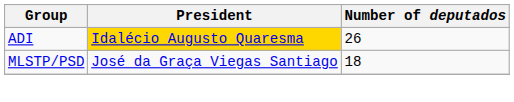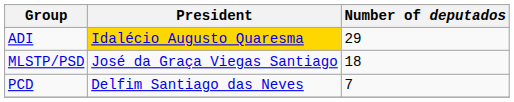 <table class="wikitable sortable">
 <tr>
 <th>Group</th>
 <th>President</th>
 <th>Number of <em>deputados</em></th>
 </tr>
 <tr>
 <td><a href='#'>ADI</a></td>
 <td style="background: gold;"><a href='#'>Idalécio Augusto Quaresma</a></td>
-<td>26</td>
+<td>29</td>
 </tr>
 <tr>
 <td><a href='#'>MLSTP/PSD</a></td>
 <td><a href='#'>José da Graça Viegas Santiago</a></td>
 <td>18</td>
 </tr>
 <tr>
+<td><a href='#'>PCD</a></td>
+<td><a href='#'>Delfim Santiago das Neves</a></td>
+<td>7</td>
+</tr>
+<tr>
 </tr>
 </table>
